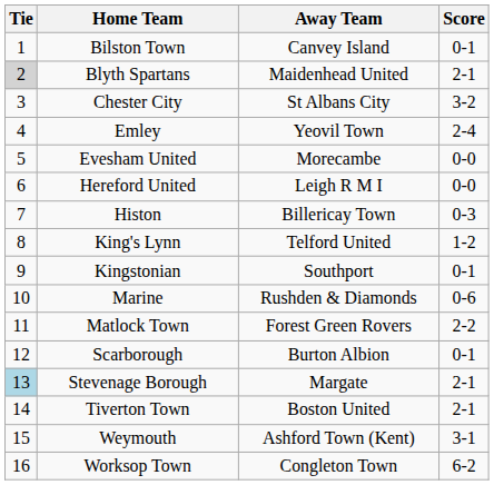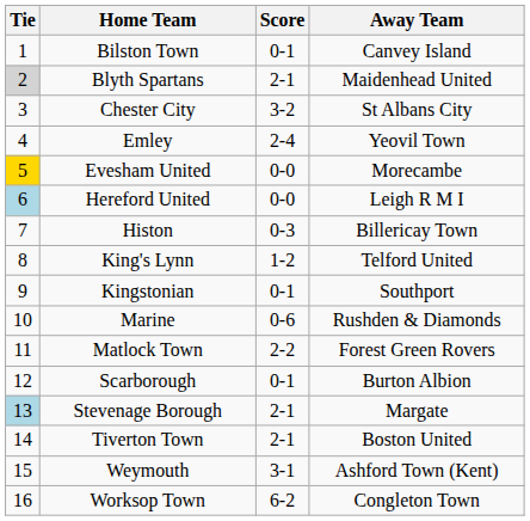 <table class="wikitable" style="text-align:center;">
 <tr>
 <th width=20>Tie</th>
 <th width=175>Home Team</th>
+<th width=20>Score</th>
 <th width=175>Away Team</th>
-<th width=20>Score</th>
 </tr>
 <tr>
 <td>1</td>
 <td>Bilston Town</td>
+<td>0-1</td>
 <td>Canvey Island</td>
-<td>0-1</td>
 </tr>
 <tr>
 <td style="background: lightgrey;">2</td>
 <td>Blyth Spartans</td>
+<td>2-1</td>
 <td>Maidenhead United</td>
-<td>2-1</td>
 </tr>
 <tr>
 <td>3</td>
 <td>Chester City</td>
+<td>3-2</td>
 <td>St Albans City</td>
-<td>3-2</td>
 </tr>
 <tr>
 <td>4</td>
 <td>Emley</td>
+<td>2-4</td>
 <td>Yeovil Town</td>
-<td>2-4</td>
 </tr>
 <tr>
-<td>5</td>
+<td style="background: gold;">5</td>
 <td>Evesham United</td>
+<td>0-0</td>
 <td>Morecambe</td>
-<td>0-0</td>
 </tr>
 <tr>
-<td>6</td>
+<td style="background: lightblue;">6</td>
 <td>Hereford United</td>
+<td>0-0</td>
 <td>Leigh R M I</td>
-<td>0-0</td>
 </tr>
 <tr>
 <td>7</td>
 <td>Histon</td>
+<td>0-3</td>
 <td>Billericay Town</td>
-<td>0-3</td>
 </tr>
 <tr>
 <td>8</td>
 <td>King's Lynn</td>
+<td>1-2</td>
 <td>Telford United</td>
-<td>1-2</td>
 </tr>
 <tr>
 <td>9</td>
 <td>Kingstonian</td>
+<td>0-1</td>
 <td>Southport</td>
-<td>0-1</td>
 </tr>
 <tr>
 <td>10</td>
 <td>Marine</td>
+<td>0-6</td>
 <td>Rushden & Diamonds</td>
-<td>0-6</td>
 </tr>
 <tr>
 <td>11</td>
 <td>Matlock Town</td>
+<td>2-2</td>
 <td>Forest Green Rovers</td>
-<td>2-2</td>
 </tr>
 <tr>
 <td>12</td>
 <td>Scarborough</td>
+<td>0-1</td>
 <td>Burton Albion</td>
-<td>0-1</td>
 </tr>
 <tr>
 <td style="background: lightblue;">13</td>
 <td>Stevenage Borough</td>
+<td>2-1</td>
 <td>Margate</td>
-<td>2-1</td>
 </tr>
 <tr>
 <td>14</td>
 <td>Tiverton Town</td>
+<td>2-1</td>
 <td>Boston United</td>
-<td>2-1</td>
 </tr>
 <tr>
 <td>15</td>
 <td>Weymouth</td>
+<td>3-1</td>
 <td>Ashford Town (Kent)</td>
-<td>3-1</td>
 </tr>
 <tr>
 <td>16</td>
 <td>Worksop Town</td>
+<td>6-2</td>
 <td>Congleton Town</td>
-<td>6-2</td>
 </tr>
 </table>
